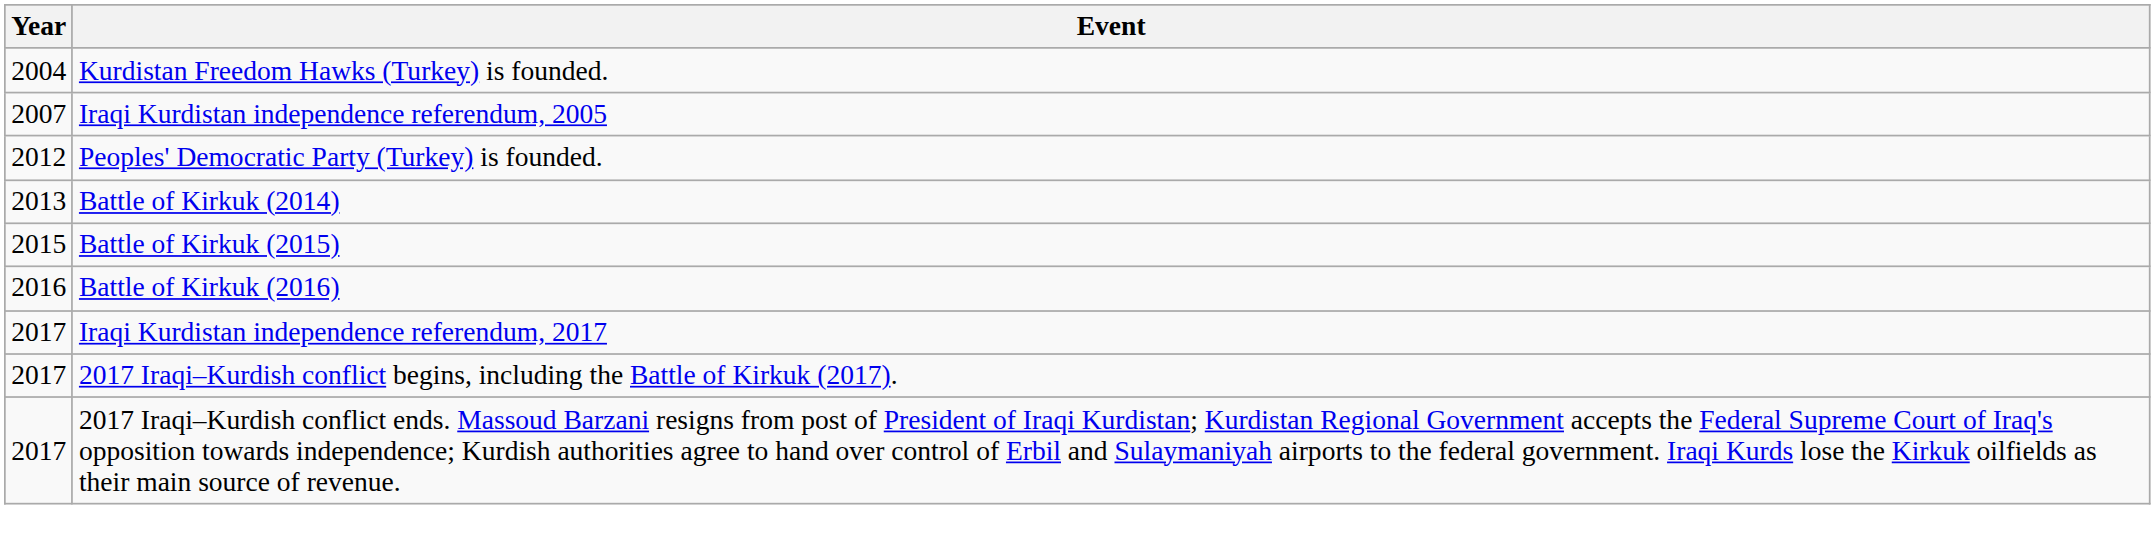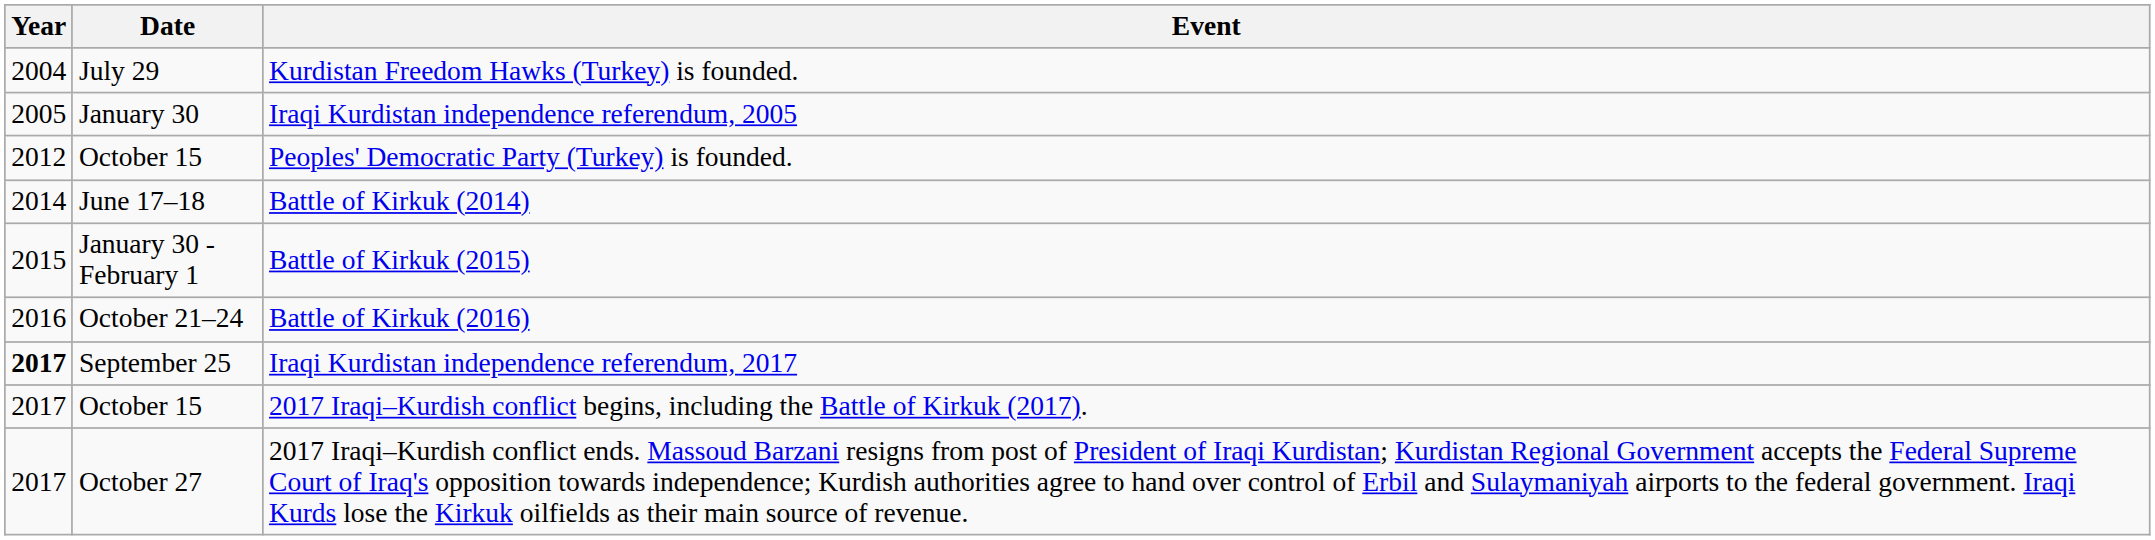 <table class="wikitable">
 <tr>
 <th>Year</th>
+<th>Date</th>
 <th>Event</th>
 </tr>
 <tr>
 <td>2004</td>
+<td>July 29</td>
 <td><a href='#'>Kurdistan Freedom Hawks (Turkey)</a> is founded.</td>
 </tr>
 <tr>
-<td>2007</td>
+<td>2005</td>
+<td>January 30</td>
 <td><a href='#'>Iraqi Kurdistan independence referendum, 2005</a></td>
 </tr>
 <tr>
 <td>2012</td>
+<td>October 15</td>
 <td><a href='#'>Peoples' Democratic Party (Turkey)</a> is founded.</td>
 </tr>
 <tr>
-<td>2013</td>
+<td>2014</td>
+<td>June 17–18</td>
 <td><a href='#'>Battle of Kirkuk (2014)</a></td>
 </tr>
 <tr>
 <td>2015</td>
+<td>January 30 - February 1</td>
 <td><a href='#'>Battle of Kirkuk (2015)</a></td>
 </tr>
 <tr>
 <td>2016</td>
+<td>October 21–24</td>
 <td><a href='#'>Battle of Kirkuk (2016)</a></td>
 </tr>
 <tr>
-<td>2017</td>
+<td><strong>2017</strong></td>
+<td>September 25</td>
 <td><a href='#'>Iraqi Kurdistan independence referendum, 2017</a></td>
 </tr>
 <tr>
 <td>2017</td>
+<td>October 15</td>
 <td><a href='#'>2017 Iraqi–Kurdish conflict</a> begins, including the <a href='#'>Battle of Kirkuk (2017)</a>.</td>
 </tr>
 <tr>
 <td>2017</td>
+<td>October 27</td>
 <td>2017 Iraqi–Kurdish conflict ends. <a href='#'>Massoud Barzani</a> resigns from post of <a href='#'>President of Iraqi Kurdistan</a>; <a href='#'>Kurdistan Regional Government</a> accepts the <a href='#'>Federal Supreme Court of Iraq's</a> opposition towards independence; Kurdish authorities agree to hand over control of <a href='#'>Erbil</a> and <a href='#'>Sulaymaniyah</a> airports to the federal government. <a href='#'>Iraqi Kurds</a> lose the <a href='#'>Kirkuk</a> oilfields as their main source of revenue.</td>
 </tr>
 </table>
